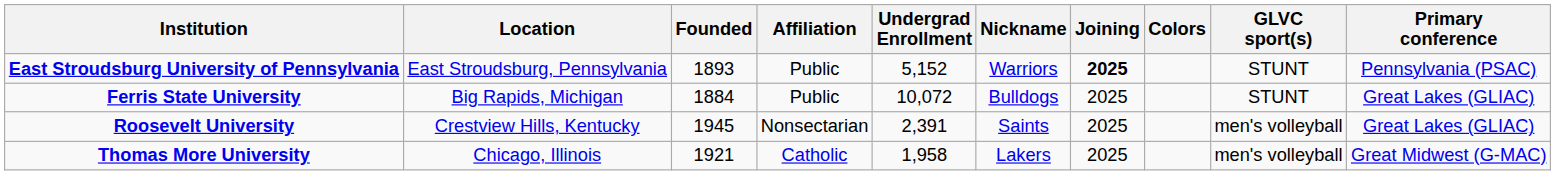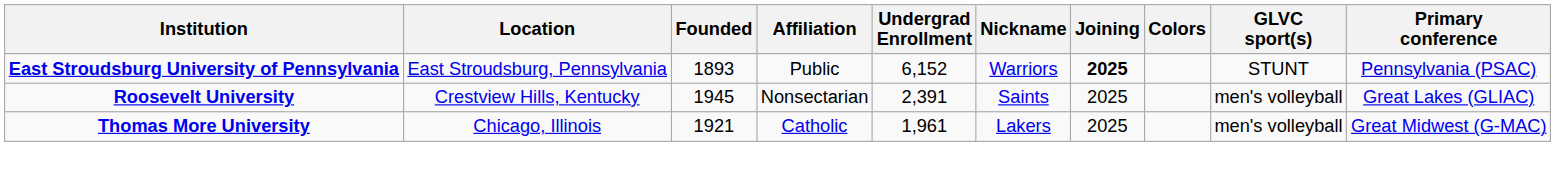 <table class="wikitable sortable" style=text-align:center>
 <tr>
 <th>Institution</th>
 <th>Location</th>
 <th>Founded</th>
 <th>Affiliation</th>
 <th>Undergrad<br>Enrollment</th>
 <th>Nickname</th>
 <th>Joining</th>
 <th class=unsortable>Colors</th>
 <th>GLVC<br>sport(s)</th>
 <th>Primary<br>conference</th>
 </tr>
 <tr>
 <td><strong><a href='#'>East Stroudsburg University of Pennsylvania</a></strong></td>
 <td><a href='#'>East Stroudsburg, Pennsylvania</a></td>
 <td>1893</td>
 <td>Public</td>
-<td>5,152</td>
+<td>6,152</td>
 <td><a href='#'>Warriors</a></td>
 <td><strong>2025</strong></td>
 <td></td>
 <td>STUNT</td>
 <td><a href='#'>Pennsylvania (PSAC)</a></td>
-</tr>
-<tr>
-<td><strong><a href='#'>Ferris State University</a></strong></td>
-<td><a href='#'>Big Rapids, Michigan</a></td>
-<td>1884</td>
-<td>Public</td>
-<td>10,072</td>
-<td><a href='#'>Bulldogs</a></td>
-<td>2025</td>
-<td></td>
-<td>STUNT</td>
-<td><a href='#'>Great Lakes (GLIAC)</a></td>
 </tr>
 <tr>
 <td><strong><a href='#'>Roosevelt University</a></strong></td>
 <td><a href='#'>Crestview Hills, Kentucky</a></td>
 <td>1945</td>
 <td>Nonsectarian</td>
 <td>2,391</td>
 <td><a href='#'>Saints</a></td>
 <td>2025</td>
 <td> </td>
 <td>men's volleyball</td>
 <td><a href='#'>Great Lakes (GLIAC)</a></td>
 </tr>
 <tr>
 <td><strong><a href='#'>Thomas More University</a></strong></td>
 <td><a href='#'>Chicago, Illinois</a></td>
 <td>1921</td>
 <td><a href='#'>Catholic</a></td>
-<td>1,958</td>
+<td>1,961</td>
 <td><a href='#'>Lakers</a></td>
 <td>2025</td>
 <td>  </td>
 <td>men's volleyball</td>
 <td><a href='#'>Great Midwest (G-MAC)</a></td>
 </tr>
 </table>
